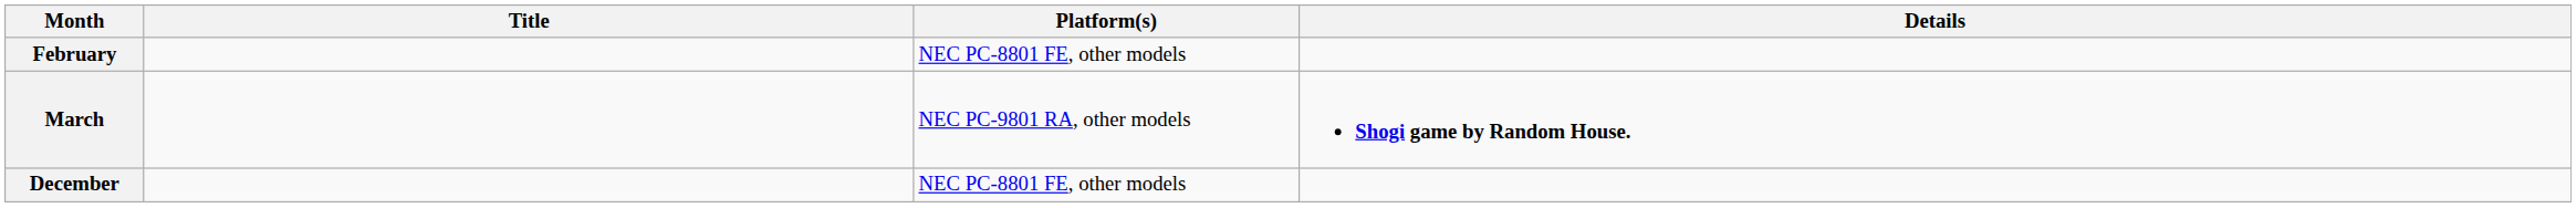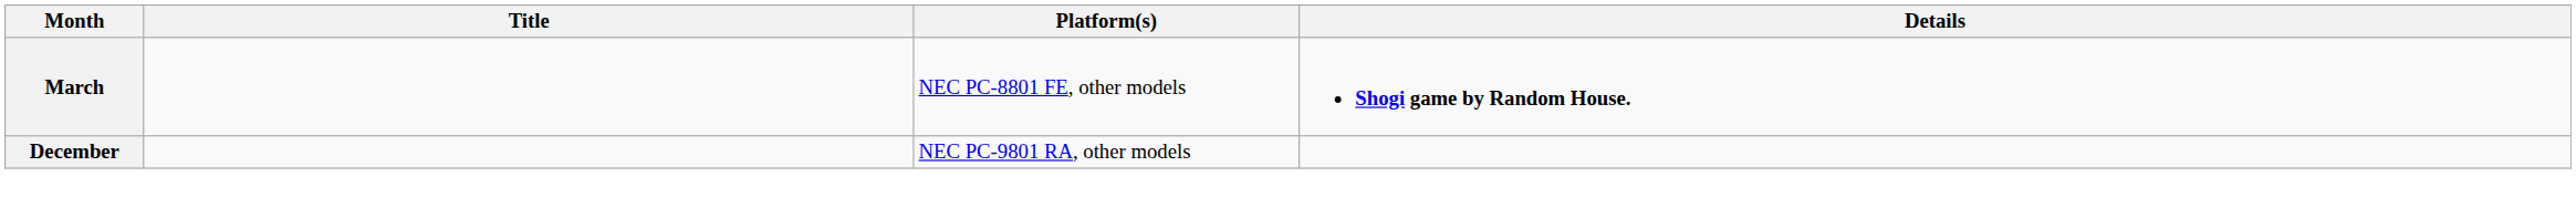 <table class="wikitable" width="100%">
 <tr>
 <th scope="col" width="100px">Month</th>
 <th scope="col" width="30%">Title</th>
 <th scope="col" width="15%">Platform(s)</th>
 <th scope="col">Details</th>
 </tr>
 <tr>
-<th scope="row">February</th>
+<th scope="row">March</th>
 <td></td>
 <td><a href='#'>NEC PC-8801 FE</a>, other models</td>
-<td></td>
-</tr>
-<tr>
-<th scope="row">March</th>
-<td></td>
-<td><a href='#'>NEC PC-9801 RA</a>, other models</td>
 <td><strong><br><ul><li><a href='#'>Shogi</a> game by Random House.</li></ul></strong></td>
 </tr>
 <tr>
 <th scope="row">December</th>
 <td></td>
-<td><a href='#'>NEC PC-8801 FE</a>, other models</td>
+<td><a href='#'>NEC PC-9801 RA</a>, other models</td>
 <td></td>
 </tr>
 </table>
